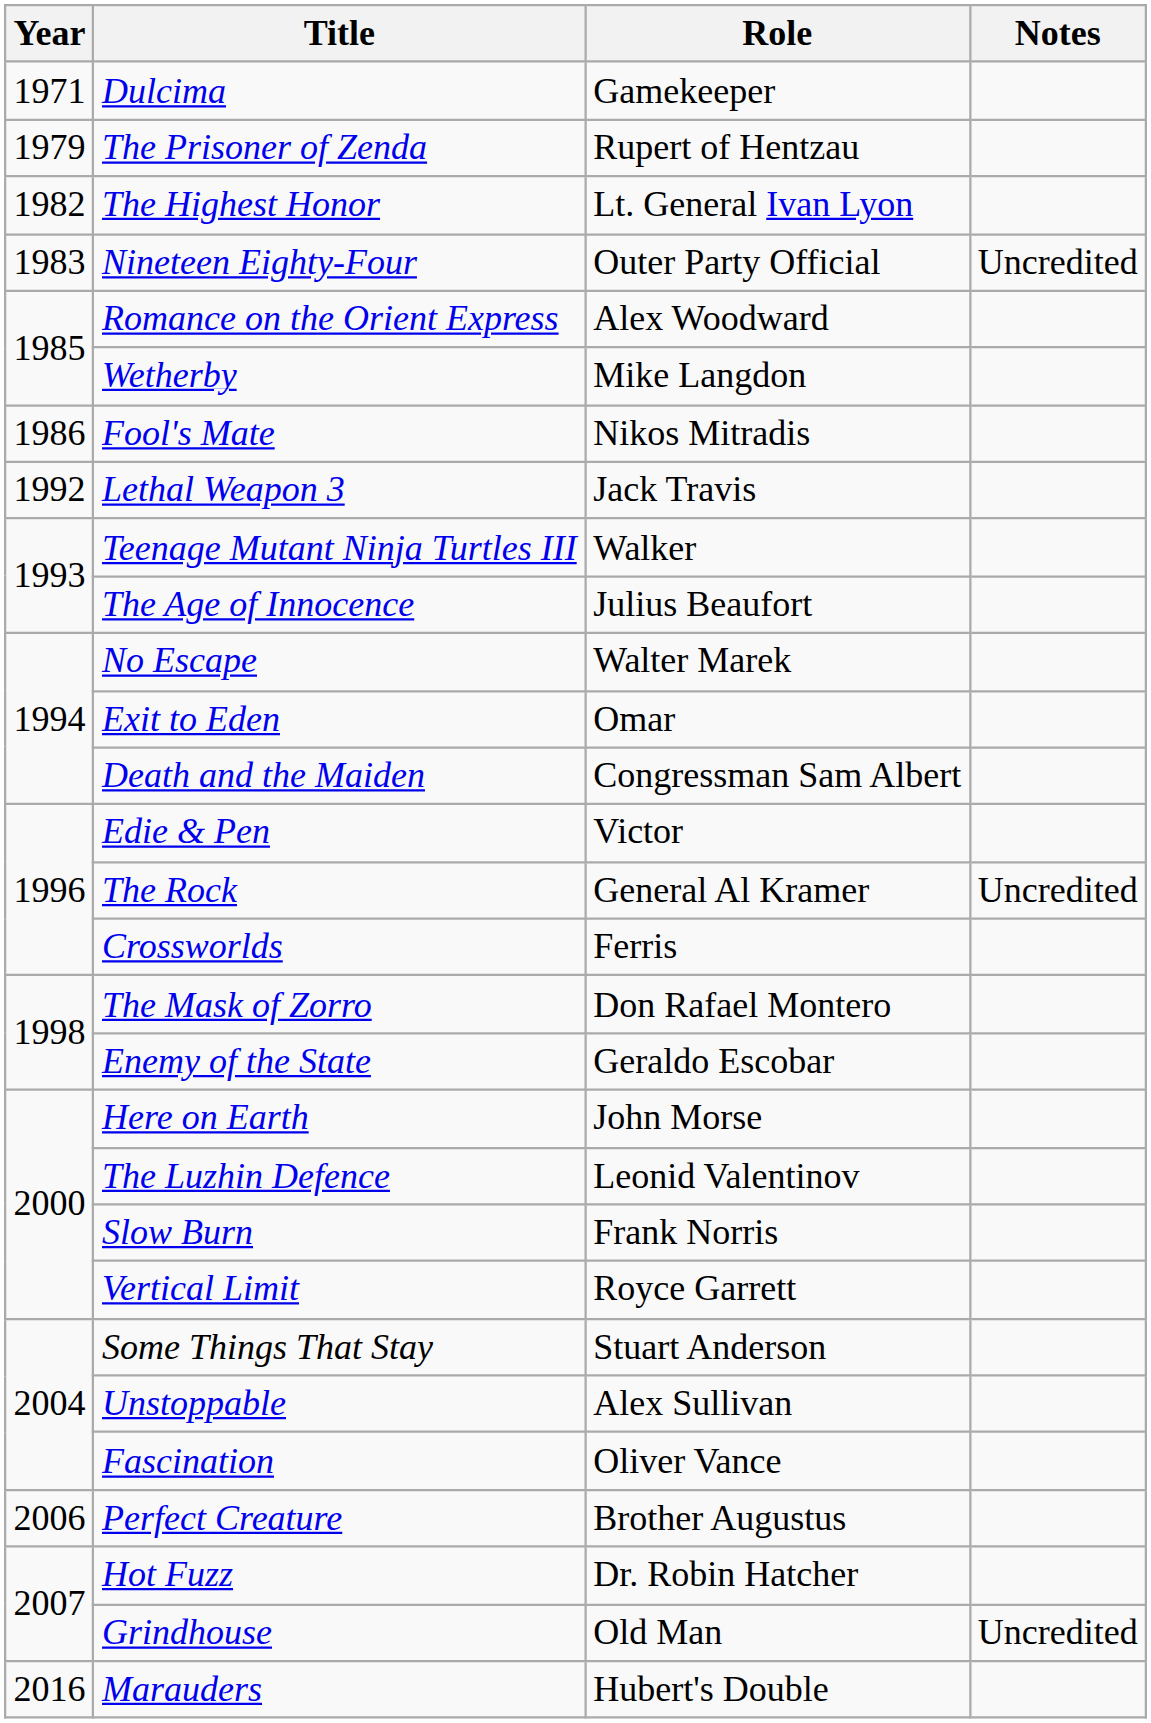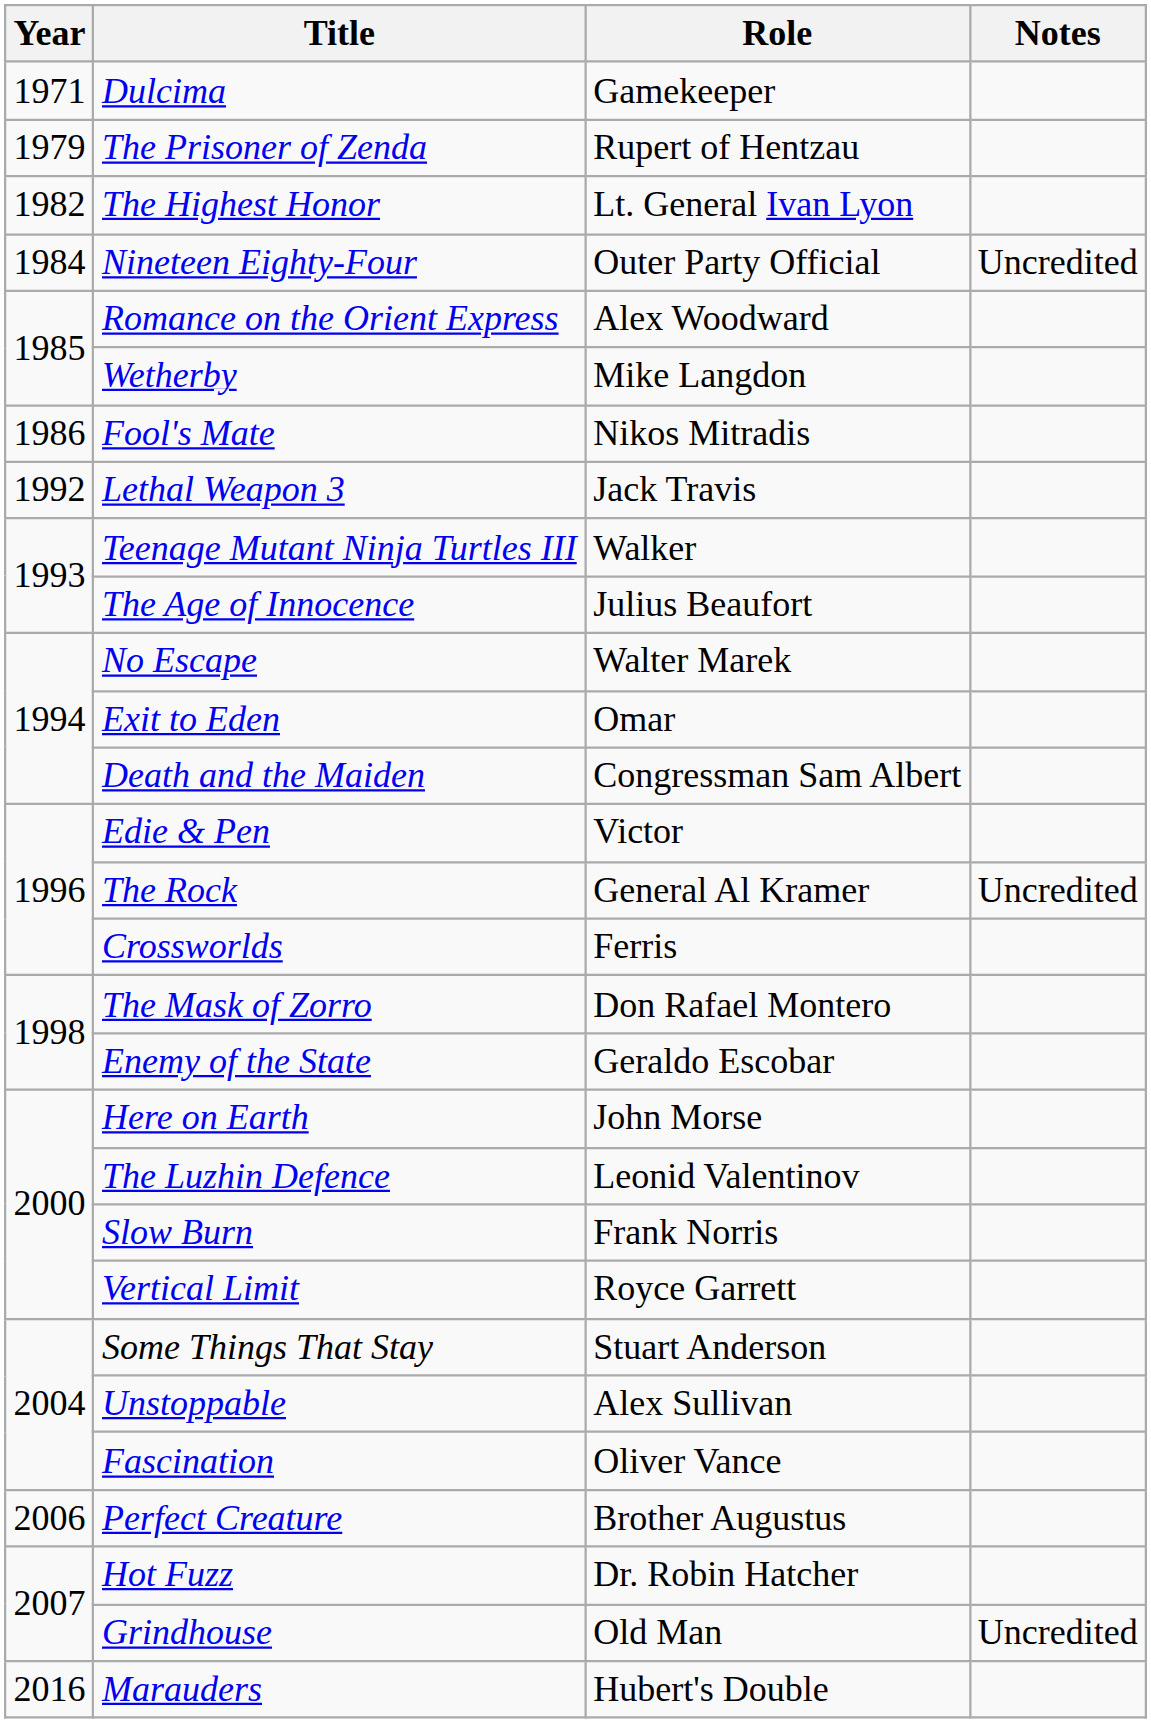 <table class="wikitable">
 <tr>
 <th>Year</th>
 <th>Title</th>
 <th>Role</th>
 <th>Notes</th>
 </tr>
 <tr>
 <td>1971</td>
 <td><em><a href='#'>Dulcima</a></em></td>
 <td>Gamekeeper</td>
 <td></td>
 </tr>
 <tr>
 <td>1979</td>
 <td><em><a href='#'>The Prisoner of Zenda</a></em></td>
 <td>Rupert of Hentzau</td>
 <td></td>
 </tr>
 <tr>
 <td>1982</td>
 <td><em><a href='#'>The Highest Honor</a></em></td>
 <td>Lt. General <a href='#'>Ivan Lyon</a></td>
 <td></td>
 </tr>
 <tr>
-<td>1983</td>
+<td>1984</td>
 <td><a href='#'><em>Nineteen Eighty-Four</em></a></td>
 <td>Outer Party Official</td>
 <td>Uncredited</td>
 </tr>
 <tr>
 <td rowspan="2">1985</td>
 <td><em><a href='#'>Romance on the Orient Express</a></em></td>
 <td>Alex Woodward</td>
 <td></td>
 </tr>
 <tr>
 <td><em><a href='#'>Wetherby</a></em></td>
 <td>Mike Langdon</td>
 <td></td>
 </tr>
 <tr>
 <td>1986</td>
 <td><a href='#'><em>Fool's Mate</em></a></td>
 <td>Nikos Mitradis</td>
 <td></td>
 </tr>
 <tr>
 <td>1992</td>
 <td><em><a href='#'>Lethal Weapon 3</a></em></td>
 <td>Jack Travis</td>
 <td></td>
 </tr>
 <tr>
 <td rowspan="2">1993</td>
 <td><em><a href='#'>Teenage Mutant Ninja Turtles III</a></em></td>
 <td>Walker</td>
 <td></td>
 </tr>
 <tr>
 <td><em><a href='#'>The Age of Innocence</a></em></td>
 <td>Julius Beaufort</td>
 <td></td>
 </tr>
 <tr>
 <td rowspan="3">1994</td>
 <td><em><a href='#'>No Escape</a></em></td>
 <td>Walter Marek</td>
 <td></td>
 </tr>
 <tr>
 <td><em><a href='#'>Exit to Eden</a></em></td>
 <td>Omar</td>
 <td></td>
 </tr>
 <tr>
 <td><em><a href='#'>Death and the Maiden</a></em></td>
 <td>Congressman Sam Albert</td>
 <td></td>
 </tr>
 <tr>
 <td rowspan="3">1996</td>
 <td><em><a href='#'>Edie & Pen</a></em></td>
 <td>Victor</td>
 <td></td>
 </tr>
 <tr>
 <td><em><a href='#'>The Rock</a></em></td>
 <td>General Al Kramer</td>
 <td>Uncredited</td>
 </tr>
 <tr>
 <td><em><a href='#'>Crossworlds</a></em></td>
 <td>Ferris</td>
 <td></td>
 </tr>
 <tr>
 <td rowspan="2">1998</td>
 <td><em><a href='#'>The Mask of Zorro</a></em></td>
 <td>Don Rafael Montero</td>
 <td></td>
 </tr>
 <tr>
 <td><em><a href='#'>Enemy of the State</a></em></td>
 <td>Geraldo Escobar</td>
 <td></td>
 </tr>
 <tr>
 <td rowspan="4">2000</td>
 <td><em><a href='#'>Here on Earth</a></em></td>
 <td>John Morse</td>
 <td></td>
 </tr>
 <tr>
 <td><em><a href='#'>The Luzhin Defence</a></em></td>
 <td>Leonid Valentinov</td>
 <td></td>
 </tr>
 <tr>
 <td><em><a href='#'>Slow Burn</a></em></td>
 <td>Frank Norris</td>
 <td></td>
 </tr>
 <tr>
 <td><em><a href='#'>Vertical Limit</a></em></td>
 <td>Royce Garrett</td>
 <td></td>
 </tr>
 <tr>
 <td rowspan="3">2004</td>
 <td><em>Some Things That Stay</em></td>
 <td>Stuart Anderson</td>
 <td></td>
 </tr>
 <tr>
 <td><em><a href='#'>Unstoppable</a></em></td>
 <td>Alex Sullivan</td>
 <td></td>
 </tr>
 <tr>
 <td><em><a href='#'>Fascination</a></em></td>
 <td>Oliver Vance</td>
 <td></td>
 </tr>
 <tr>
 <td>2006</td>
 <td><em><a href='#'>Perfect Creature</a></em></td>
 <td>Brother Augustus</td>
 <td></td>
 </tr>
 <tr>
 <td rowspan="2">2007</td>
 <td><em><a href='#'>Hot Fuzz</a></em></td>
 <td>Dr. Robin Hatcher</td>
 <td></td>
 </tr>
 <tr>
 <td><em><a href='#'>Grindhouse</a></em></td>
 <td>Old Man</td>
 <td>Uncredited</td>
 </tr>
 <tr>
 <td>2016</td>
 <td><em><a href='#'>Marauders</a></em></td>
 <td>Hubert's Double</td>
 <td></td>
 </tr>
 </table>
